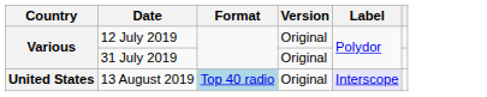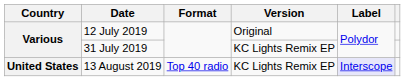 <table class="wikitable plainrowheaders">
 <tr>
 <th scope="col">Country</th>
 <th scope="col">Date</th>
 <th scope="col">Format</th>
 <th scope="col">Version</th>
 <th scope="col">Label</th>
 <th scope="col"></th>
 </tr>
 <tr>
 <th scope="row" rowspan="2">Various</th>
 <td>12 July 2019</td>
 <td rowspan="2"></td>
 <td>Original</td>
 <td rowspan="2"><a href='#'>Polydor</a></td>
 <td align="center"></td>
 </tr>
 <tr>
 <td>31 July 2019</td>
-<td>Original</td>
+<td>KC Lights Remix EP</td>
 <td align="center"></td>
 </tr>
 <tr>
 <th scope="row">United States</th>
 <td>13 August 2019</td>
-<td style="background: lightblue;"><a href='#'>Top 40 radio</a></td>
-<td>Original</td>
+<td><a href='#'>Top 40 radio</a></td>
+<td>KC Lights Remix EP</td>
 <td style="background: lavender;"><a href='#'>Interscope</a></td>
 <td align="center"></td>
 </tr>
 </table>
